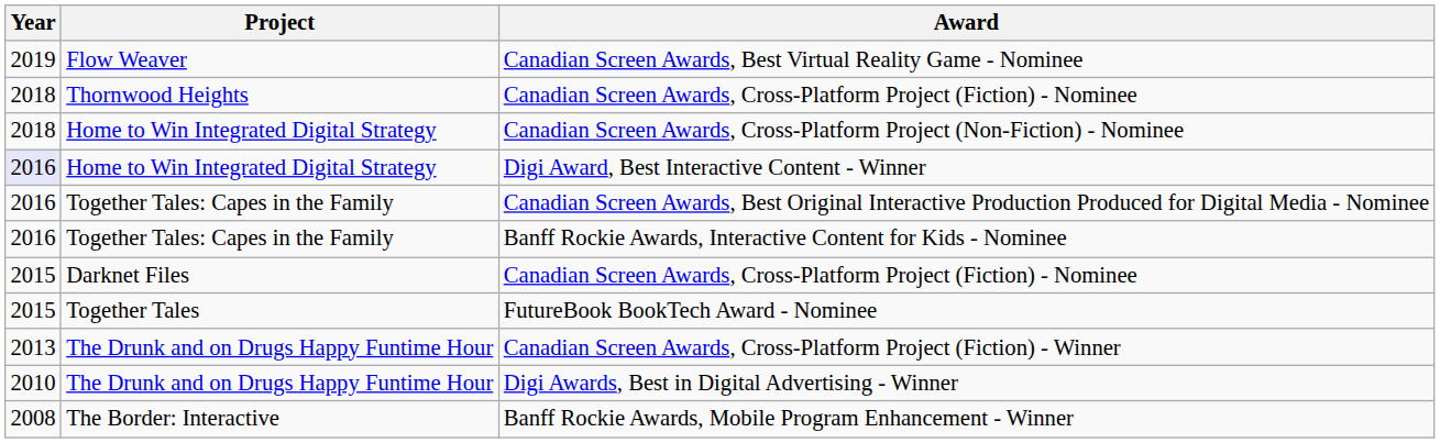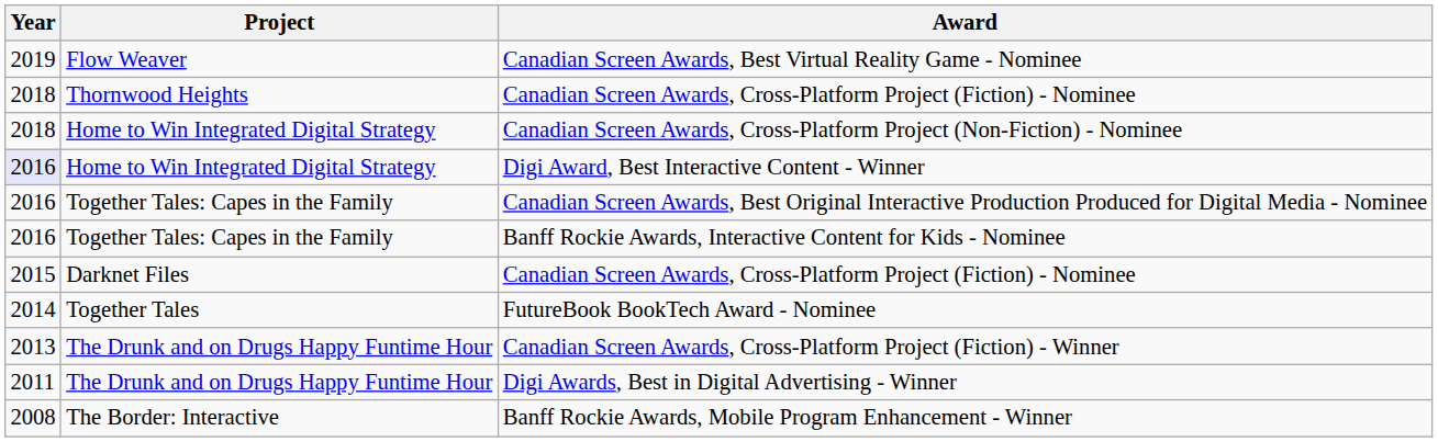 <table class="wikitable">
 <tr>
 <th>Year</th>
 <th>Project</th>
 <th>Award</th>
 </tr>
 <tr>
 <td>2019</td>
 <td><a href='#'>Flow Weaver</a></td>
 <td><a href='#'>Canadian Screen Awards</a>, Best Virtual Reality Game - Nominee</td>
 </tr>
 <tr>
 <td>2018</td>
 <td><a href='#'>Thornwood Heights</a></td>
 <td><a href='#'>Canadian Screen Awards</a>, Cross-Platform Project (Fiction) - Nominee</td>
 </tr>
 <tr>
 <td>2018</td>
 <td><a href='#'>Home to Win Integrated Digital Strategy</a></td>
 <td><a href='#'>Canadian Screen Awards</a>, Cross-Platform Project (Non-Fiction) - Nominee</td>
 </tr>
 <tr>
 <td style="background: lavender;">2016</td>
 <td><a href='#'>Home to Win Integrated Digital Strategy</a></td>
 <td><a href='#'>Digi Award</a>, Best Interactive Content - Winner</td>
 </tr>
 <tr>
 <td>2016</td>
 <td>Together Tales: Capes in the Family</td>
 <td><a href='#'>Canadian Screen Awards</a>, Best Original Interactive Production Produced for Digital Media - Nominee</td>
 </tr>
 <tr>
 <td>2016</td>
 <td>Together Tales: Capes in the Family</td>
 <td>Banff Rockie Awards, Interactive Content for Kids - Nominee</td>
 </tr>
 <tr>
 <td>2015</td>
 <td>Darknet Files</td>
 <td><a href='#'>Canadian Screen Awards</a>, Cross-Platform Project (Fiction) - Nominee</td>
 </tr>
 <tr>
-<td>2015</td>
+<td>2014</td>
 <td>Together Tales</td>
 <td>FutureBook BookTech Award - Nominee</td>
 </tr>
 <tr>
 <td>2013</td>
 <td><a href='#'>The Drunk and on Drugs Happy Funtime Hour</a></td>
 <td><a href='#'>Canadian Screen Awards</a>, Cross-Platform Project (Fiction) - Winner</td>
 </tr>
 <tr>
-<td>2010</td>
+<td>2011</td>
 <td><a href='#'>The Drunk and on Drugs Happy Funtime Hour</a></td>
 <td><a href='#'>Digi Awards</a>, Best in Digital Advertising - Winner</td>
 </tr>
 <tr>
 <td>2008</td>
 <td>The Border: Interactive</td>
 <td>Banff Rockie Awards, Mobile Program Enhancement - Winner</td>
 </tr>
 </table>
